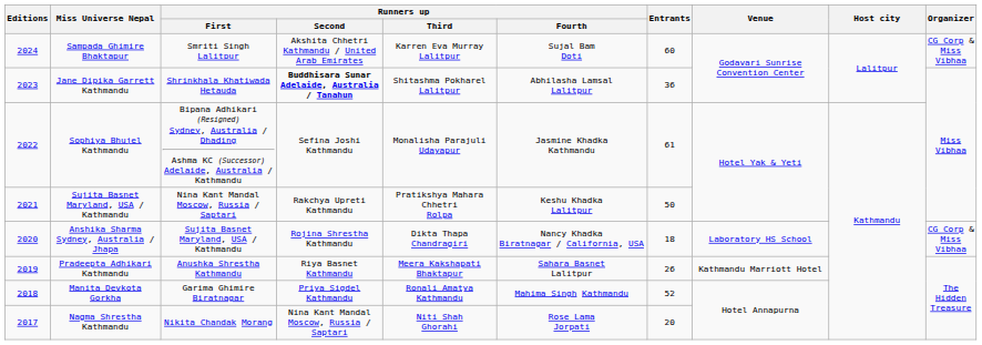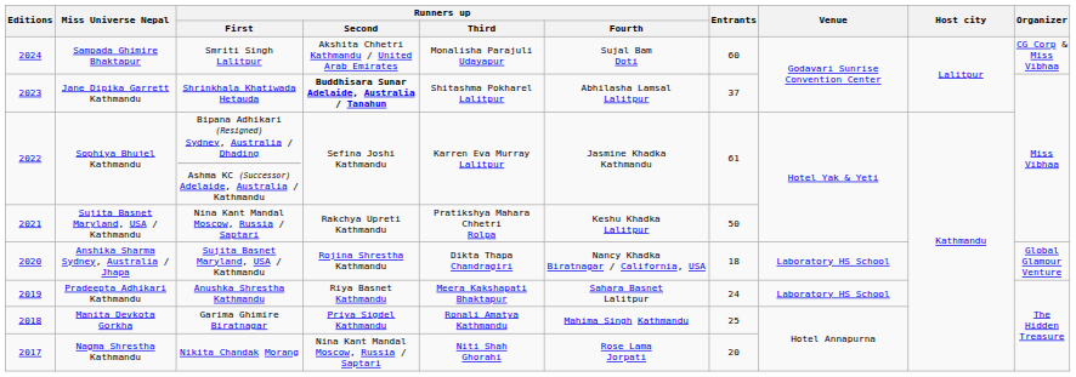 <table class="wikitable" style="font-size: 85%;">
 <tr>
 <th rowspan="2" width="1%">Editions</th>
 <th rowspan="2"  width="202">Miss Universe Nepal</th>
 <th colspan="4" width="900">Runners up</th>
 <th rowspan="2">Entrants</th>
 <th rowspan="2" width="14%">Venue</th>
 <th rowspan="2" width="10%">Host city</th>
 <th rowspan="2">Organizer</th>
 </tr>
 <tr>
 <th width="190">First</th>
 <th width="170">Second</th>
 <th width="180">Third</th>
 <th width="260">Fourth</th>
 </tr>
 <tr align="center">
 <td><a href='#'>2024</a></td>
 <td><a href='#'>Sampada Ghimire</a> <br> <a href='#'>Bhaktapur</a></td>
 <td>Smriti Singh <br><a href='#'>Lalitpur</a></td>
 <td>Akshita Chhetri <br><a href='#'>Kathmandu</a> / <a href='#'>United Arab Emirates</a></td>
-<td>Karren Eva Murray <br><a href='#'>Lalitpur</a></td>
+<td>Monalisha Parajuli<br><a href='#'>Udayapur</a></td>
 <td>Sujal Bam <br><a href='#'>Doti</a></td>
 <td>60</td>
 <td rowspan="2"><a href='#'>Godavari Sunrise Convention Center</a></td>
 <td rowspan="2"><a href='#'>Lalitpur</a></td>
 <td><a href='#'>CG Corp</a> & <a href='#'>Miss Vibhaa</a></td>
 </tr>
 <tr style="text-align:center;">
 <td><a href='#'>2023</a></td>
 <td><a href='#'>Jane Dipika Garrett</a> <br> Kathmandu</td>
 <td><a href='#'>Shrinkhala Khatiwada</a>   <a href='#'>Hetauda</a></td>
 <td><strong>Buddhisara Sunar <br><a href='#'>Adelaide</a>, <a href='#'>Australia</a> / <a href='#'>Tanahun</a></strong></td>
 <td>Shitashma Pokharel<br><a href='#'>Lalitpur</a></td>
 <td>Abhilasha Lamsal<br><a href='#'>Lalitpur</a></td>
-<td>36</td>
+<td>37</td>
 <td rowspan="3"><a href='#'>Miss Vibhaa</a></td>
 </tr>
 <tr style="text-align:center;">
 <td><a href='#'>2022</a></td>
 <td><a href='#'>Sophiya Bhujel</a> <br>Kathmandu</td>
 <td>Bipana Adhikari <em><small>(Resigned)</small></em> <br><a href='#'>Sydney</a>, <a href='#'>Australia</a> / <a href='#'>Dhading</a> <hr> Ashma KC <em><small>(Successor)</small></em> <br><a href='#'>Adelaide</a>, <a href='#'>Australia</a> / Kathmandu</td>
 <td>Sefina Joshi<br>Kathmandu</td>
-<td>Monalisha Parajuli<br><a href='#'>Udayapur</a></td>
+<td>Karren Eva Murray <br><a href='#'>Lalitpur</a></td>
 <td>Jasmine Khadka<br>Kathmandu</td>
 <td>61</td>
 <td rowspan="2"><a href='#'>Hotel Yak & Yeti</a></td>
 <td rowspan="6"><a href='#'>Kathmandu</a></td>
 </tr>
 <tr style="text-align:center;">
 <td><a href='#'>2021</a></td>
 <td><a href='#'>Sujita Basnet</a> <br><a href='#'>Maryland</a>, <a href='#'>USA</a> / Kathmandu</td>
 <td>Nina Kant Mandal<br><a href='#'>Moscow</a>, <a href='#'>Russia</a> / <a href='#'>Saptari</a></td>
 <td>Rakchya Upreti<br>Kathmandu</td>
 <td>Pratikshya Mahara Chhetri<br><a href='#'>Rolpa</a></td>
 <td>Keshu Khadka<br><a href='#'>Lalitpur</a></td>
 <td>50</td>
 </tr>
 <tr style="text-align:center;">
 <td><a href='#'>2020</a></td>
 <td><a href='#'>Anshika Sharma</a> <br><a href='#'>Sydney</a>, <a href='#'>Australia</a> / <a href='#'>Jhapa</a></td>
 <td><a href='#'>Sujita Basnet</a><br><a href='#'>Maryland</a>, <a href='#'>USA</a> / Kathmandu</td>
 <td><a href='#'>Rojina Shrestha</a><br>Kathmandu</td>
 <td>Dikta Thapa<br><a href='#'>Chandragiri</a></td>
 <td>Nancy Khadka<br><a href='#'>Biratnagar</a> / <a href='#'>California</a>, <a href='#'>USA</a></td>
 <td>18</td>
 <td><a href='#'>Laboratory HS School</a></td>
-<td><a href='#'>CG Corp</a> & <a href='#'>Miss Vibhaa</a></td>
+<td><a href='#'>Global Glamour Venture</a></td>
 </tr>
 <tr style="text-align: center;">
 <td><a href='#'>2019</a></td>
 <td><a href='#'>Pradeepta Adhikari</a> Kathmandu</td>
 <td><a href='#'>Anushka Shrestha</a> <a href='#'>Kathmandu</a></td>
 <td>Riya Basnet <a href='#'>Kathmandu</a></td>
 <td><a href='#'>Meera Kakshapati</a> <a href='#'>Bhaktapur</a></td>
 <td><a href='#'>Sahara Basnet</a><br>Lalitpur</td>
-<td>26</td>
-<td>Kathmandu Marriott Hotel</td>
+<td>24</td>
+<td><a href='#'>Laboratory HS School</a></td>
 <td rowspan="3"><a href='#'>The Hidden Treasure</a></td>
 </tr>
 <tr style="text-align: center;">
 <td><a href='#'>2018</a></td>
 <td><a href='#'>Manita Devkota</a> <a href='#'>Gorkha</a></td>
 <td>Garima Ghimire <br> <a href='#'>Biratnagar</a></td>
 <td><a href='#'>Priya Sigdel</a><br><a href='#'>Kathmandu</a></td>
 <td><a href='#'>Ronali Amatya</a> <a href='#'>Kathmandu</a></td>
 <td><a href='#'>Mahima Singh</a> <a href='#'>Kathmandu</a></td>
-<td>52</td>
+<td>25</td>
 <td rowspan="2">Hotel Annapurna</td>
 </tr>
 <tr style="text-align: center;">
 <td><a href='#'>2017</a></td>
 <td><a href='#'>Nagma Shrestha</a>      Kathmandu</td>
 <td><a href='#'>Nikita Chandak</a> <a href='#'>Morang</a></td>
 <td>Nina Kant Mandal<br><a href='#'>Moscow</a>, <a href='#'>Russia</a> / <a href='#'>Saptari</a></td>
 <td><a href='#'>Niti Shah</a><br><a href='#'>Ghorahi</a></td>
 <td><a href='#'>Rose Lama</a><br><a href='#'>Jorpati</a></td>
 <td>20</td>
 </tr>
 </table>
